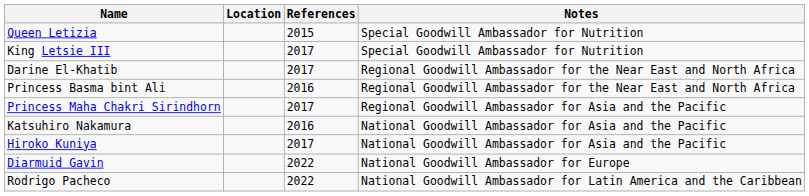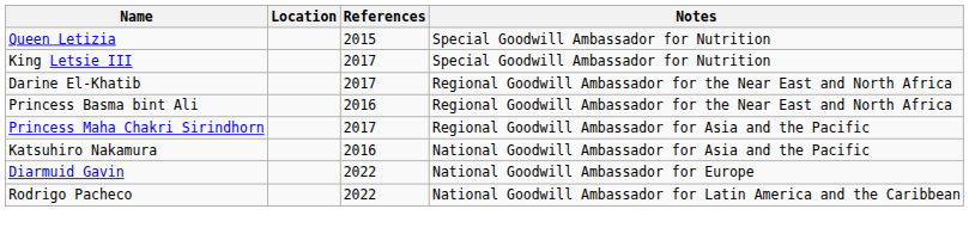 <table class="wikitable sortable">
 <tr>
 <th>Name</th>
 <th>Location</th>
 <th>References</th>
 <th>Notes</th>
 </tr>
 <tr>
 <td><a href='#'>Queen Letizia</a></td>
 <td></td>
 <td>2015</td>
 <td>Special Goodwill Ambassador for Nutrition</td>
 </tr>
 <tr>
 <td>King <a href='#'>Letsie III</a></td>
 <td></td>
 <td>2017</td>
 <td>Special Goodwill Ambassador for Nutrition</td>
 </tr>
 <tr>
 <td>Darine El-Khatib</td>
 <td></td>
 <td>2017</td>
 <td>Regional Goodwill Ambassador for the Near East and North Africa</td>
 </tr>
 <tr>
 <td>Princess Basma bint Ali</td>
 <td></td>
 <td>2016</td>
 <td>Regional Goodwill Ambassador for the Near East and North Africa</td>
 </tr>
 <tr>
 <td><a href='#'>Princess Maha Chakri Sirindhorn</a></td>
 <td></td>
 <td>2017</td>
 <td>Regional Goodwill Ambassador for Asia and the Pacific</td>
 </tr>
 <tr>
 <td>Katsuhiro Nakamura</td>
 <td></td>
 <td>2016</td>
 <td>National Goodwill Ambassador for Asia and the Pacific</td>
 </tr>
 <tr>
-<td><a href='#'>Hiroko Kuniya</a></td>
-<td></td>
-<td>2017</td>
-<td>National Goodwill Ambassador for Asia and the Pacific</td>
-</tr>
-<tr>
 <td><a href='#'>Diarmuid Gavin</a></td>
 <td></td>
 <td>2022</td>
 <td>National Goodwill Ambassador for Europe</td>
 </tr>
 <tr>
 <td>Rodrigo Pacheco</td>
 <td></td>
 <td>2022</td>
 <td>National Goodwill Ambassador for Latin America and the Caribbean</td>
 </tr>
 </table>
